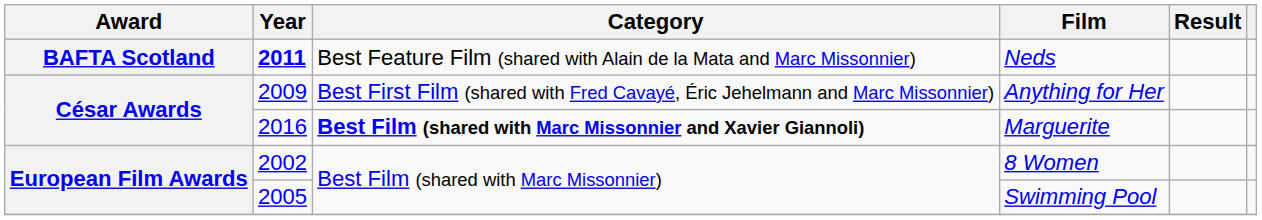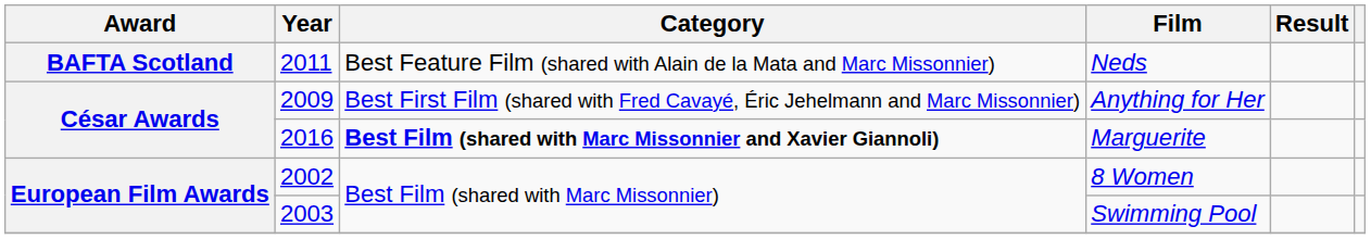 <table class="wikitable sortable plainrowheaders">
 <tr>
 <th>Award</th>
 <th>Year</th>
 <th>Category</th>
 <th>Film</th>
 <th>Result</th>
 <th></th>
 </tr>
 <tr>
 <th scope="row"><a href='#'>BAFTA Scotland</a></th>
-<td><strong><a href='#'>2011</a></strong></td>
+<td><a href='#'>2011</a></td>
 <td>Best Feature Film <small>(shared with Alain de la Mata and <a href='#'>Marc Missonnier</a>)</small></td>
 <td><em><a href='#'>Neds</a></em></td>
 <td></td>
 <td align="center"></td>
 </tr>
 <tr>
 <th rowspan="2" scope="row"><a href='#'>César Awards</a></th>
 <td><a href='#'>2009</a></td>
 <td><a href='#'>Best First Film</a> <small>(shared with <a href='#'>Fred Cavayé</a>, Éric Jehelmann and <a href='#'>Marc Missonnier</a>)</small></td>
 <td><em><a href='#'>Anything for Her</a></em></td>
 <td></td>
 <td align="center"></td>
 </tr>
 <tr>
 <td><a href='#'>2016</a></td>
 <td><strong><a href='#'>Best Film</a> <small>(shared with <a href='#'>Marc Missonnier</a> and Xavier Giannoli)</small></strong></td>
 <td><em><a href='#'>Marguerite</a></em></td>
 <td></td>
 <td align="center"></td>
 </tr>
 <tr>
 <th rowspan="2" scope="row"><a href='#'>European Film Awards</a></th>
 <td><a href='#'>2002</a></td>
 <td rowspan="2"><a href='#'>Best Film</a> <small>(shared with <a href='#'>Marc Missonnier</a>)</small></td>
 <td><em><a href='#'>8 Women</a></em></td>
 <td></td>
 <td align="center"></td>
 </tr>
 <tr>
-<td><a href='#'>2005</a></td>
+<td><a href='#'>2003</a></td>
 <td><em><a href='#'>Swimming Pool</a></em></td>
 <td></td>
 <td align="center"></td>
 </tr>
 <tr>
 </tr>
 </table>
